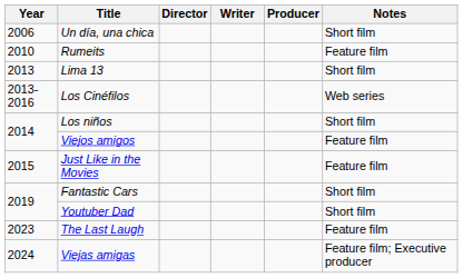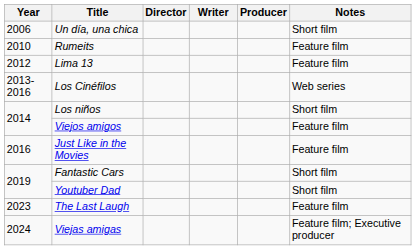 <table class="wikitable">
 <tr>
 <th>Year</th>
 <th>Title</th>
 <th>Director</th>
 <th width="65">Writer</th>
 <th>Producer</th>
 <th>Notes</th>
 </tr>
 <tr>
 <td>2006</td>
 <td><em>Un día, una chica</em></td>
 <td></td>
 <td></td>
 <td></td>
 <td>Short film</td>
 </tr>
 <tr>
 <td>2010</td>
 <td><em>Rumeits</em></td>
 <td></td>
 <td></td>
 <td></td>
 <td>Feature film</td>
 </tr>
 <tr>
-<td>2013</td>
+<td>2012</td>
 <td><em>Lima 13</em></td>
 <td></td>
 <td></td>
 <td></td>
-<td>Short film</td>
+<td>Feature film</td>
 </tr>
 <tr>
 <td>2013-2016</td>
 <td><em>Los Cinéfilos</em></td>
 <td></td>
 <td></td>
 <td></td>
 <td>Web series</td>
 </tr>
 <tr>
 <td rowspan="2">2014</td>
 <td><em>Los niños</em></td>
 <td></td>
 <td></td>
 <td></td>
 <td>Short film</td>
 </tr>
 <tr>
 <td><em><a href='#'>Viejos amigos</a></em></td>
 <td></td>
 <td></td>
 <td></td>
 <td>Feature film</td>
 </tr>
 <tr>
-<td>2015</td>
+<td>2016</td>
 <td><em><a href='#'>Just Like in the Movies</a></em></td>
 <td></td>
 <td></td>
 <td></td>
 <td>Feature film</td>
 </tr>
 <tr>
 <td rowspan="2">2019</td>
 <td><em>Fantastic Cars</em></td>
 <td></td>
 <td></td>
 <td></td>
 <td>Short film</td>
 </tr>
 <tr>
 <td><em><a href='#'>Youtuber Dad</a></em></td>
 <td></td>
 <td></td>
 <td></td>
 <td>Short film</td>
 </tr>
 <tr>
 <td>2023</td>
 <td><em><a href='#'>The Last Laugh</a></em></td>
 <td></td>
 <td></td>
 <td></td>
 <td>Feature film</td>
 </tr>
 <tr>
 <td>2024</td>
 <td><em><a href='#'>Viejas amigas</a></em></td>
 <td></td>
 <td></td>
 <td></td>
 <td>Feature film; Executive producer</td>
 </tr>
 </table>
